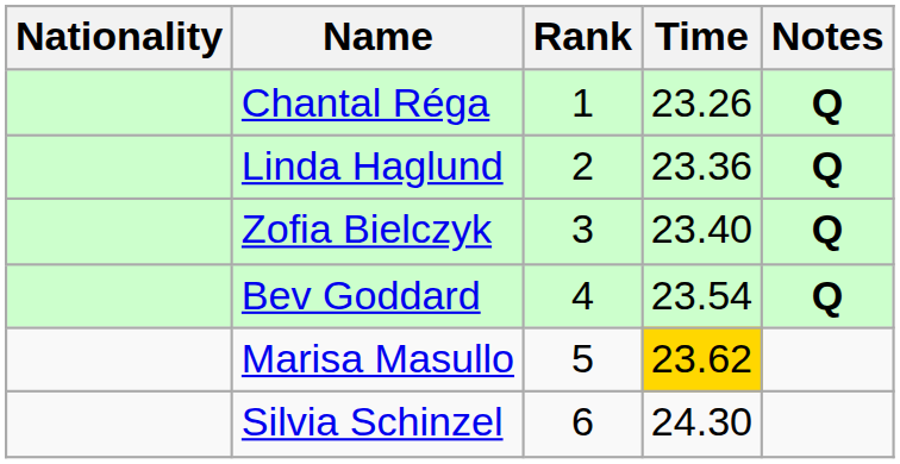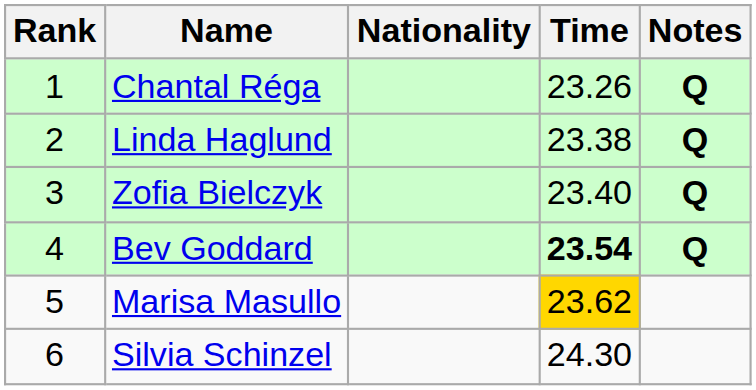 <table class="wikitable sortable" style="text-align:center">
 <tr>
+<th>Rank</th>
+<th>Name</th>
 <th>Nationality</th>
-<th>Name</th>
-<th>Rank</th>
 <th>Time</th>
 <th>Notes</th>
 </tr>
 <tr bgcolor=ccffcc>
+<td>1</td>
+<td align=left><a href='#'>Chantal Réga</a></td>
 <td align=left></td>
-<td align=left><a href='#'>Chantal Réga</a></td>
-<td>1</td>
 <td>23.26</td>
 <td><strong>Q</strong></td>
 </tr>
 <tr bgcolor=ccffcc>
+<td>2</td>
+<td align=left><a href='#'>Linda Haglund</a></td>
 <td align=left></td>
-<td align=left><a href='#'>Linda Haglund</a></td>
-<td>2</td>
-<td>23.36</td>
+<td>23.38</td>
 <td><strong>Q</strong></td>
 </tr>
 <tr bgcolor=ccffcc>
+<td>3</td>
+<td align=left><a href='#'>Zofia Bielczyk</a></td>
 <td align=left></td>
-<td align=left><a href='#'>Zofia Bielczyk</a></td>
-<td>3</td>
 <td>23.40</td>
 <td><strong>Q</strong></td>
 </tr>
 <tr bgcolor=ccffcc>
+<td>4</td>
+<td align=left><a href='#'>Bev Goddard</a></td>
 <td align=left></td>
-<td align=left><a href='#'>Bev Goddard</a></td>
-<td>4</td>
-<td>23.54</td>
+<td><strong>23.54</strong></td>
 <td><strong>Q</strong></td>
 </tr>
 <tr>
+<td>5</td>
+<td align=left><a href='#'>Marisa Masullo</a></td>
 <td align=left></td>
-<td align=left><a href='#'>Marisa Masullo</a></td>
-<td>5</td>
 <td style="background: gold;">23.62</td>
 <td></td>
 </tr>
 <tr>
+<td>6</td>
+<td align=left><a href='#'>Silvia Schinzel</a></td>
 <td align=left></td>
-<td align=left><a href='#'>Silvia Schinzel</a></td>
-<td>6</td>
 <td>24.30</td>
 <td></td>
 </tr>
 </table>
